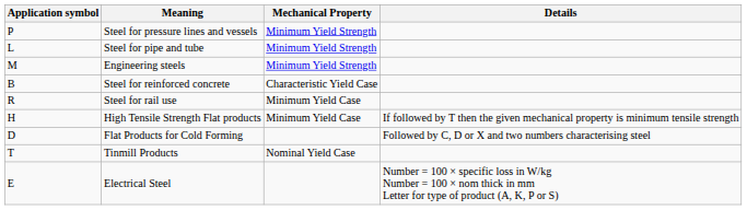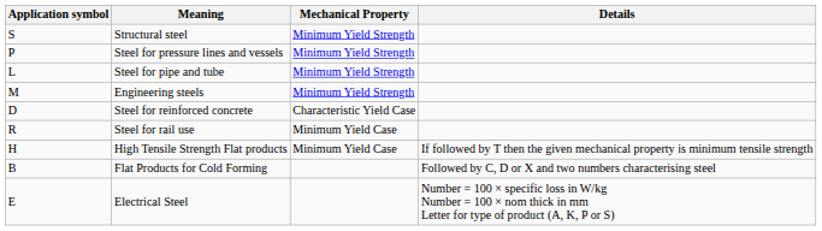 <table class="wikitable">
 <tr>
 <th>Application symbol</th>
 <th>Meaning</th>
 <th>Mechanical Property</th>
 <th>Details</th>
+</tr>
+<tr>
+<td>S</td>
+<td>Structural steel</td>
+<td><a href='#'>Minimum Yield Strength</a></td>
+<td></td>
 </tr>
 <tr>
 <td>P</td>
 <td>Steel for pressure lines and vessels</td>
 <td><a href='#'>Minimum Yield Strength</a></td>
 <td></td>
 </tr>
 <tr>
 <td>L</td>
 <td>Steel for pipe and tube</td>
 <td><a href='#'>Minimum Yield Strength</a></td>
 <td></td>
 </tr>
 <tr>
 <td>M</td>
 <td>Engineering steels</td>
 <td><a href='#'>Minimum Yield Strength</a></td>
 <td></td>
 </tr>
 <tr>
-<td>B</td>
+<td>D</td>
 <td>Steel for reinforced concrete</td>
 <td>Characteristic Yield Case</td>
 <td></td>
 </tr>
 <tr>
 <td>R</td>
 <td>Steel for rail use</td>
 <td>Minimum Yield Case</td>
 <td></td>
 </tr>
 <tr>
 <td>H</td>
 <td>High Tensile Strength Flat products</td>
 <td>Minimum Yield Case</td>
 <td>If followed by T then the given mechanical property is minimum tensile strength</td>
 </tr>
 <tr>
-<td>D</td>
+<td>B</td>
 <td>Flat Products for Cold Forming</td>
 <td></td>
 <td>Followed by C, D or X and two numbers characterising steel</td>
-</tr>
-<tr>
-<td>T</td>
-<td>Tinmill Products</td>
-<td>Nominal Yield Case</td>
-<td></td>
 </tr>
 <tr>
 <td>E</td>
 <td>Electrical Steel</td>
 <td></td>
 <td>Number = 100 × specific loss in W/kg<br>Number = 100 × nom thick in mm<br>Letter for type of product (A, K, P or S)</td>
 </tr>
 </table>
